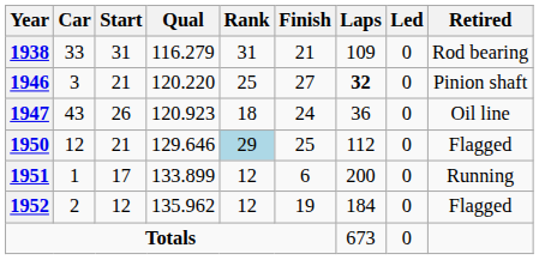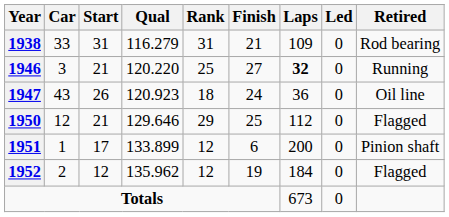 <table class="wikitable" style="text-align:center">
 <tr>
 <th>Year</th>
 <th>Car</th>
 <th>Start</th>
 <th>Qual</th>
 <th>Rank</th>
 <th>Finish</th>
 <th>Laps</th>
 <th>Led</th>
 <th>Retired</th>
 </tr>
 <tr>
 <th><a href='#'>1938</a></th>
 <td>33</td>
 <td>31</td>
 <td>116.279</td>
 <td>31</td>
 <td>21</td>
 <td>109</td>
 <td>0</td>
 <td>Rod bearing</td>
 </tr>
 <tr>
 <th><a href='#'>1946</a></th>
 <td>3</td>
 <td>21</td>
 <td>120.220</td>
 <td>25</td>
 <td>27</td>
 <td><strong>32</strong></td>
 <td>0</td>
-<td>Pinion shaft</td>
+<td>Running</td>
 </tr>
 <tr>
 <th><a href='#'>1947</a></th>
 <td>43</td>
 <td>26</td>
 <td>120.923</td>
 <td>18</td>
 <td>24</td>
 <td>36</td>
 <td>0</td>
 <td>Oil line</td>
 </tr>
 <tr>
 <th><a href='#'>1950</a></th>
 <td>12</td>
 <td>21</td>
 <td>129.646</td>
-<td style="background: lightblue;">29</td>
+<td>29</td>
 <td>25</td>
 <td>112</td>
 <td>0</td>
 <td>Flagged</td>
 </tr>
 <tr>
 <th><a href='#'>1951</a></th>
 <td>1</td>
 <td>17</td>
 <td>133.899</td>
 <td>12</td>
 <td>6</td>
 <td>200</td>
 <td>0</td>
-<td>Running</td>
+<td>Pinion shaft</td>
 </tr>
 <tr>
 <th><a href='#'>1952</a></th>
 <td>2</td>
 <td>12</td>
 <td>135.962</td>
 <td>12</td>
 <td>19</td>
 <td>184</td>
 <td>0</td>
 <td>Flagged</td>
 </tr>
 <tr>
 <td colspan=6><strong>Totals</strong></td>
 <td>673</td>
 <td>0</td>
 <td></td>
 </tr>
 </table>
